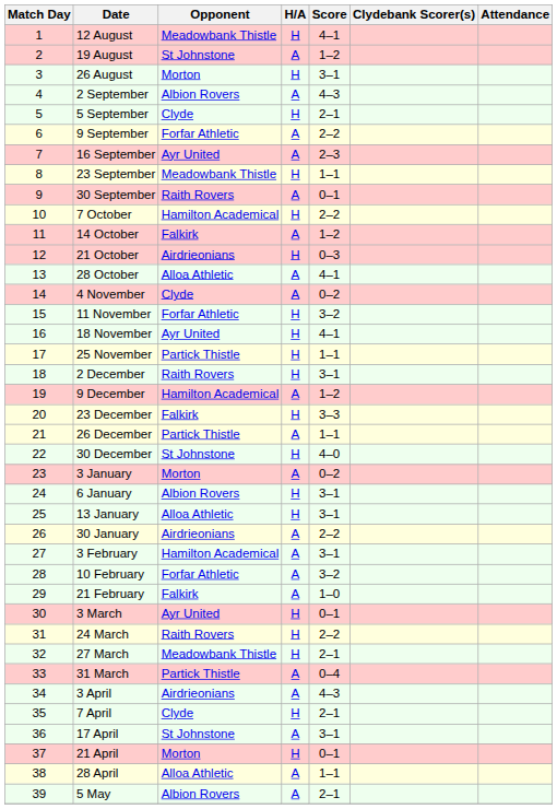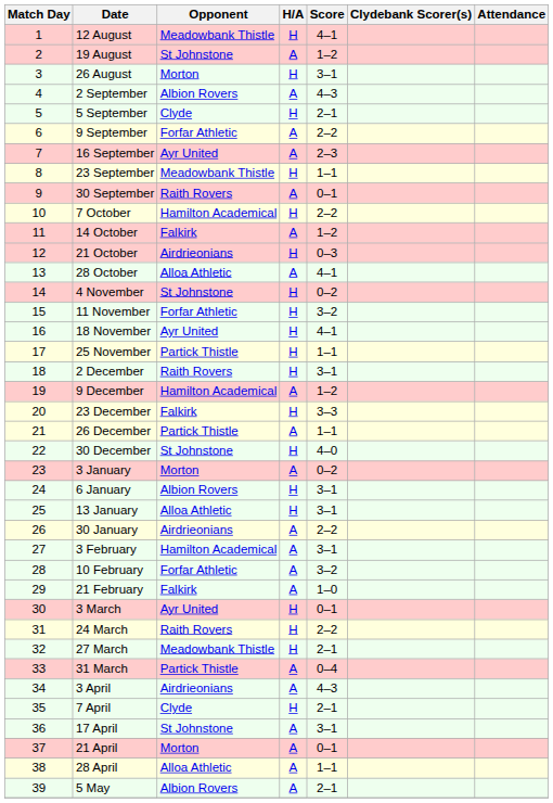 <table class="wikitable" style="text-align:center">
 <tr>
 <th>Match Day</th>
 <th>Date</th>
 <th>Opponent</th>
 <th>H/A</th>
 <th>Score</th>
 <th>Clydebank Scorer(s)</th>
 <th>Attendance</th>
 </tr>
 <tr bgcolor=#FFCCCC>
 <td>1</td>
 <td align=left>12 August</td>
 <td align=left><a href='#'>Meadowbank Thistle</a></td>
 <td><a href='#'>H</a></td>
 <td>4–1</td>
 <td align=left></td>
 <td></td>
 </tr>
 <tr bgcolor=#FFCCCC>
 <td>2</td>
 <td align=left>19 August</td>
 <td align=left><a href='#'>St Johnstone</a></td>
 <td><a href='#'>A</a></td>
 <td>1–2</td>
 <td align=left></td>
 <td></td>
 </tr>
 <tr bgcolor=#EEFFEE>
 <td>3</td>
 <td align=left>26 August</td>
 <td align=left><a href='#'>Morton</a></td>
 <td><a href='#'>H</a></td>
 <td>3–1</td>
 <td align=left></td>
 <td></td>
 </tr>
 <tr bgcolor=#EEFFEE>
 <td>4</td>
 <td align=left>2 September</td>
 <td align=left><a href='#'>Albion Rovers</a></td>
 <td><a href='#'>A</a></td>
 <td>4–3</td>
 <td align=left></td>
 <td></td>
 </tr>
 <tr bgcolor=#EEFFEE>
 <td>5</td>
 <td align=left>5 September</td>
 <td align=left><a href='#'>Clyde</a></td>
 <td><a href='#'>H</a></td>
 <td>2–1</td>
 <td align=left></td>
 <td></td>
 </tr>
 <tr bgcolor=#FFFFDD>
 <td>6</td>
 <td align=left>9 September</td>
 <td align=left><a href='#'>Forfar Athletic</a></td>
 <td><a href='#'>A</a></td>
 <td>2–2</td>
 <td align=left></td>
 <td></td>
 </tr>
 <tr bgcolor=#FFCCCC>
 <td>7</td>
 <td align=left>16 September</td>
 <td align=left><a href='#'>Ayr United</a></td>
 <td><a href='#'>A</a></td>
 <td>2–3</td>
 <td align=left></td>
 <td></td>
 </tr>
 <tr bgcolor=#FFFFDD>
 <td>8</td>
 <td align=left>23 September</td>
 <td align=left><a href='#'>Meadowbank Thistle</a></td>
 <td><a href='#'>H</a></td>
 <td>1–1</td>
 <td align=left></td>
 <td></td>
 </tr>
 <tr bgcolor=#FFCCCC>
 <td>9</td>
 <td align=left>30 September</td>
 <td align=left><a href='#'>Raith Rovers</a></td>
 <td><a href='#'>A</a></td>
 <td>0–1</td>
 <td align=left></td>
 <td></td>
 </tr>
 <tr bgcolor=#FFFFDD>
 <td>10</td>
 <td align=left>7 October</td>
 <td align=left><a href='#'>Hamilton Academical</a></td>
 <td><a href='#'>H</a></td>
 <td>2–2</td>
 <td align=left></td>
 <td></td>
 </tr>
 <tr bgcolor=#FFCCCC>
 <td>11</td>
 <td align=left>14 October</td>
 <td align=left><a href='#'>Falkirk</a></td>
 <td><a href='#'>A</a></td>
 <td>1–2</td>
 <td align=left></td>
 <td></td>
 </tr>
 <tr bgcolor=#FFCCCC>
 <td>12</td>
 <td align=left>21 October</td>
 <td align=left><a href='#'>Airdrieonians</a></td>
 <td><a href='#'>H</a></td>
 <td>0–3</td>
 <td align=left></td>
 <td></td>
 </tr>
 <tr bgcolor=#EEFFEE>
 <td>13</td>
 <td align=left>28 October</td>
 <td align=left><a href='#'>Alloa Athletic</a></td>
 <td><a href='#'>A</a></td>
 <td>4–1</td>
 <td align=left></td>
 <td></td>
 </tr>
 <tr bgcolor=#FFCCCC>
 <td>14</td>
 <td align=left>4 November</td>
-<td align=left><a href='#'>Clyde</a></td>
-<td><a href='#'>A</a></td>
+<td align=left><a href='#'>St Johnstone</a></td>
+<td><a href='#'>H</a></td>
 <td>0–2</td>
 <td align=left></td>
 <td></td>
 </tr>
 <tr bgcolor=#EEFFEE>
 <td>15</td>
 <td align=left>11 November</td>
 <td align=left><a href='#'>Forfar Athletic</a></td>
 <td><a href='#'>H</a></td>
 <td>3–2</td>
 <td align=left></td>
 <td></td>
 </tr>
 <tr bgcolor=#EEFFEE>
 <td>16</td>
 <td align=left>18 November</td>
 <td align=left><a href='#'>Ayr United</a></td>
 <td><a href='#'>H</a></td>
 <td>4–1</td>
 <td align=left></td>
 <td></td>
 </tr>
 <tr bgcolor=#FFFFDD>
 <td>17</td>
 <td align=left>25 November</td>
 <td align=left><a href='#'>Partick Thistle</a></td>
 <td><a href='#'>H</a></td>
 <td>1–1</td>
 <td align=left></td>
 <td></td>
 </tr>
 <tr bgcolor=#EEFFEE>
 <td>18</td>
 <td align=left>2 December</td>
 <td align=left><a href='#'>Raith Rovers</a></td>
 <td><a href='#'>H</a></td>
 <td>3–1</td>
 <td align=left></td>
 <td></td>
 </tr>
 <tr bgcolor=#FFCCCC>
 <td>19</td>
 <td align=left>9 December</td>
 <td align=left><a href='#'>Hamilton Academical</a></td>
 <td><a href='#'>A</a></td>
 <td>1–2</td>
 <td align=left></td>
 <td></td>
 </tr>
 <tr bgcolor=#FFFFDD>
 <td>20</td>
 <td align=left>23 December</td>
 <td align=left><a href='#'>Falkirk</a></td>
 <td><a href='#'>H</a></td>
 <td>3–3</td>
 <td align=left></td>
 <td></td>
 </tr>
 <tr bgcolor=#FFFFDD>
 <td>21</td>
 <td align=left>26 December</td>
 <td align=left><a href='#'>Partick Thistle</a></td>
 <td><a href='#'>A</a></td>
 <td>1–1</td>
 <td align=left></td>
 <td></td>
 </tr>
 <tr bgcolor=#EEFFEE>
 <td>22</td>
 <td align=left>30 December</td>
 <td align=left><a href='#'>St Johnstone</a></td>
 <td><a href='#'>H</a></td>
 <td>4–0</td>
 <td align=left></td>
 <td></td>
 </tr>
 <tr bgcolor=#FFCCCC>
 <td>23</td>
 <td align=left>3 January</td>
 <td align=left><a href='#'>Morton</a></td>
 <td><a href='#'>A</a></td>
 <td>0–2</td>
 <td align=left></td>
 <td></td>
 </tr>
 <tr bgcolor=#EEFFEE>
 <td>24</td>
 <td align=left>6 January</td>
 <td align=left><a href='#'>Albion Rovers</a></td>
 <td><a href='#'>H</a></td>
 <td>3–1</td>
 <td align=left></td>
 <td></td>
 </tr>
 <tr bgcolor=#EEFFEE>
 <td>25</td>
 <td align=left>13 January</td>
 <td align=left><a href='#'>Alloa Athletic</a></td>
 <td><a href='#'>H</a></td>
 <td>3–1</td>
 <td align=left></td>
 <td></td>
 </tr>
 <tr bgcolor=#FFFFDD>
 <td>26</td>
 <td align=left>30 January</td>
 <td align=left><a href='#'>Airdrieonians</a></td>
 <td><a href='#'>A</a></td>
 <td>2–2</td>
 <td align=left></td>
 <td></td>
 </tr>
 <tr bgcolor=#EEFFEE>
 <td>27</td>
 <td align=left>3 February</td>
 <td align=left><a href='#'>Hamilton Academical</a></td>
 <td><a href='#'>A</a></td>
 <td>3–1</td>
 <td align=left></td>
 <td></td>
 </tr>
 <tr bgcolor=#EEFFEE>
 <td>28</td>
 <td align=left>10 February</td>
 <td align=left><a href='#'>Forfar Athletic</a></td>
 <td><a href='#'>A</a></td>
 <td>3–2</td>
 <td align=left></td>
 <td></td>
 </tr>
 <tr bgcolor=#EEFFEE>
 <td>29</td>
 <td align=left>21 February</td>
 <td align=left><a href='#'>Falkirk</a></td>
 <td><a href='#'>A</a></td>
 <td>1–0</td>
 <td align=left></td>
 <td></td>
 </tr>
 <tr bgcolor=#FFCCCC>
 <td>30</td>
 <td align=left>3 March</td>
 <td align=left><a href='#'>Ayr United</a></td>
 <td><a href='#'>H</a></td>
 <td>0–1</td>
 <td align=left></td>
 <td></td>
 </tr>
 <tr bgcolor=#FFFFDD>
 <td>31</td>
 <td align=left>24 March</td>
 <td align=left><a href='#'>Raith Rovers</a></td>
 <td><a href='#'>H</a></td>
 <td>2–2</td>
 <td align=left></td>
 <td></td>
 </tr>
 <tr bgcolor=#EEFFEE>
 <td>32</td>
 <td align=left>27 March</td>
 <td align=left><a href='#'>Meadowbank Thistle</a></td>
 <td><a href='#'>H</a></td>
 <td>2–1</td>
 <td align=left></td>
 <td></td>
 </tr>
 <tr bgcolor=#FFCCCC>
 <td>33</td>
 <td align=left>31 March</td>
 <td align=left><a href='#'>Partick Thistle</a></td>
 <td><a href='#'>A</a></td>
 <td>0–4</td>
 <td align=left></td>
 <td></td>
 </tr>
 <tr bgcolor=#EEFFEE>
 <td>34</td>
 <td align=left>3 April</td>
 <td align=left><a href='#'>Airdrieonians</a></td>
 <td><a href='#'>A</a></td>
 <td>4–3</td>
 <td align=left></td>
 <td></td>
 </tr>
 <tr bgcolor=#EEFFEE>
 <td>35</td>
 <td align=left>7 April</td>
 <td align=left><a href='#'>Clyde</a></td>
 <td><a href='#'>H</a></td>
 <td>2–1</td>
 <td align=left></td>
 <td></td>
 </tr>
 <tr bgcolor=#EEFFEE>
 <td>36</td>
 <td align=left>17 April</td>
 <td align=left><a href='#'>St Johnstone</a></td>
 <td><a href='#'>A</a></td>
 <td>3–1</td>
 <td align=left></td>
 <td></td>
 </tr>
 <tr bgcolor=#FFCCCC>
 <td>37</td>
 <td align=left>21 April</td>
 <td align=left><a href='#'>Morton</a></td>
-<td><a href='#'>H</a></td>
+<td><a href='#'>A</a></td>
 <td>0–1</td>
 <td align=left></td>
 <td></td>
 </tr>
 <tr bgcolor=#FFFFDD>
 <td>38</td>
 <td align=left>28 April</td>
 <td align=left><a href='#'>Alloa Athletic</a></td>
 <td><a href='#'>A</a></td>
 <td>1–1</td>
 <td align=left></td>
 <td></td>
 </tr>
 <tr bgcolor=#EEFFEE>
 <td>39</td>
 <td align=left>5 May</td>
 <td align=left><a href='#'>Albion Rovers</a></td>
 <td><a href='#'>A</a></td>
 <td>2–1</td>
 <td align=left></td>
 <td></td>
 </tr>
 <tr>
 </tr>
 </table>
